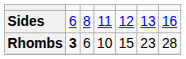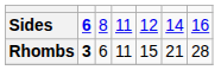 <table class="wikitable skin-invert-image">
 <tr>
 <th></th>
 <td></td>
 <td></td>
 <td></td>
 <td></td>
 <td></td>
 <td></td>
 </tr>
 <tr align=center valign=top>
 <th scope=row style="text-align:left">Sides</th>
-<td><a href='#'>6</a></td>
+<td><strong><a href='#'>6</a></strong></td>
 <td><a href='#'>8</a></td>
 <td><a href='#'>11</a></td>
 <td><a href='#'>12</a></td>
-<td><a href='#'>13</a></td>
+<td><a href='#'>14</a></td>
 <td><a href='#'>16</a></td>
 </tr>
 <tr align=center valign=top>
 <th scope=row style="text-align:left">Rhombs</th>
 <td><strong>3</strong></td>
 <td>6</td>
-<td>10</td>
+<td>11</td>
 <td>15</td>
-<td>23</td>
+<td>21</td>
 <td>28</td>
 </tr>
 <tr>
 </tr>
 </table>
